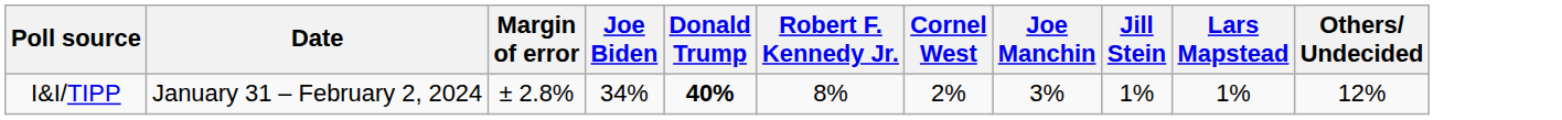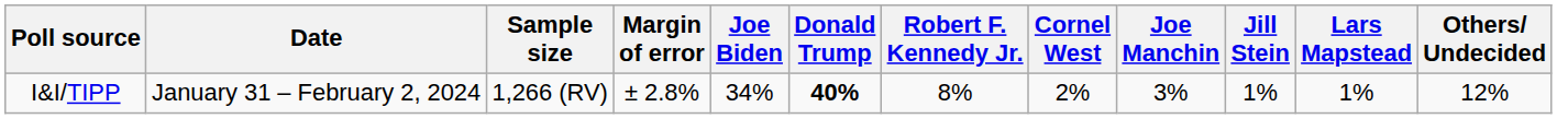 <table class="wikitable sortable mw-datatable" style="text-align:center;font-size:90%;line-height:17px">
 <tr>
 <th>Poll source</th>
 <th>Date</th>
+<th>Sample<br>size</th>
 <th>Margin<br>of error</th>
 <th class="unsortable"><a href='#'>Joe<br>Biden</a><br><small></small></th>
 <th class="unsortable"><a href='#'>Donald<br>Trump</a><br><small></small></th>
 <th class="unsortable"><a href='#'>Robert F.<br>Kennedy Jr.</a><br><small></small></th>
 <th class="unsortable"><a href='#'>Cornel<br>West</a><br><small></small></th>
 <th class="unsortable"><a href='#'>Joe<br>Manchin</a><br><small></small></th>
 <th class="unsortable"><a href='#'>Jill<br>Stein</a><br><small></small></th>
 <th class="unsortable"><a href='#'>Lars<br>Mapstead</a><br><small></small></th>
 <th class="unsortable">Others/<br>Undecided</th>
 </tr>
 <tr>
 <td>I&I/<a href='#'>TIPP</a></td>
 <td data-sort-value="2023-08-23">January 31 – February 2, 2024</td>
+<td>1,266 (RV)</td>
 <td>± 2.8%</td>
 <td>34%</td>
 <td><strong>40%</strong></td>
 <td>8%</td>
 <td>2%</td>
 <td>3%</td>
 <td>1%</td>
 <td>1%</td>
 <td>12%</td>
 </tr>
 </table>
